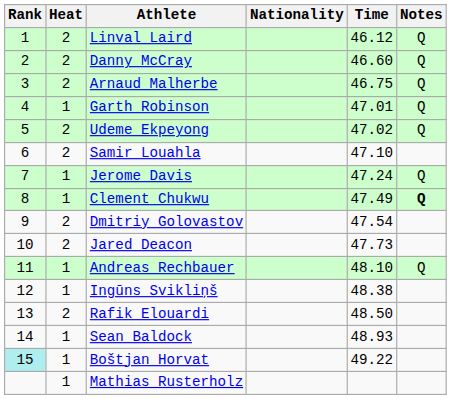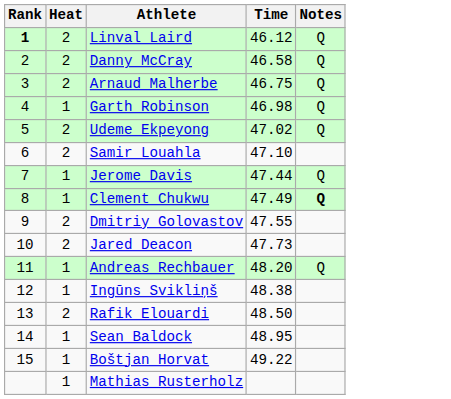 <table class="wikitable sortable" style="text-align:center;font-size:95%">
 <tr>
 <th>Rank</th>
 <th>Heat</th>
 <th>Athlete</th>
-<th>Nationality</th>
 <th>Time</th>
 <th>Notes</th>
 </tr>
 <tr bgcolor=ccffcc>
-<td>1</td>
+<td><strong>1</strong></td>
 <td>2</td>
 <td align="left"><a href='#'>Linval Laird</a></td>
-<td align=left></td>
 <td>46.12</td>
 <td>Q</td>
 </tr>
 <tr bgcolor=ccffcc>
 <td>2</td>
 <td>2</td>
 <td align="left"><a href='#'>Danny McCray</a></td>
-<td align=left></td>
-<td>46.60</td>
+<td>46.58</td>
 <td>Q</td>
 </tr>
 <tr bgcolor=ccffcc>
 <td>3</td>
 <td>2</td>
 <td align="left"><a href='#'>Arnaud Malherbe</a></td>
-<td align=left></td>
 <td>46.75</td>
 <td>Q</td>
 </tr>
 <tr bgcolor=ccffcc>
 <td>4</td>
 <td>1</td>
 <td align="left"><a href='#'>Garth Robinson</a></td>
-<td align=left></td>
-<td>47.01</td>
+<td>46.98</td>
 <td>Q</td>
 </tr>
 <tr bgcolor=ccffcc>
 <td>5</td>
 <td>2</td>
 <td align="left"><a href='#'>Udeme Ekpeyong</a></td>
-<td align=left></td>
 <td>47.02</td>
 <td>Q</td>
 </tr>
 <tr>
 <td>6</td>
 <td>2</td>
 <td align="left"><a href='#'>Samir Louahla</a></td>
-<td align=left></td>
 <td>47.10</td>
 <td></td>
 </tr>
 <tr bgcolor=ccffcc>
 <td>7</td>
 <td>1</td>
 <td align="left"><a href='#'>Jerome Davis</a></td>
-<td align=left></td>
-<td>47.24</td>
+<td>47.44</td>
 <td>Q</td>
 </tr>
 <tr bgcolor=ccffcc>
 <td>8</td>
 <td>1</td>
 <td align="left"><a href='#'>Clement Chukwu</a></td>
-<td align=left></td>
 <td>47.49</td>
 <td><strong>Q</strong></td>
 </tr>
 <tr>
 <td>9</td>
 <td>2</td>
 <td align="left"><a href='#'>Dmitriy Golovastov</a></td>
-<td align=left></td>
-<td>47.54</td>
+<td>47.55</td>
 <td></td>
 </tr>
 <tr>
 <td>10</td>
 <td>2</td>
 <td align="left"><a href='#'>Jared Deacon</a></td>
-<td align=left></td>
 <td>47.73</td>
 <td></td>
 </tr>
 <tr bgcolor=ccffcc>
 <td>11</td>
 <td>1</td>
 <td align="left"><a href='#'>Andreas Rechbauer</a></td>
-<td align=left></td>
-<td>48.10</td>
+<td>48.20</td>
 <td>Q</td>
 </tr>
 <tr>
 <td>12</td>
 <td>1</td>
 <td align="left"><a href='#'>Ingūns Svikliņš</a></td>
-<td align=left></td>
 <td>48.38</td>
 <td></td>
 </tr>
 <tr>
 <td>13</td>
 <td>2</td>
 <td align="left"><a href='#'>Rafik Elouardi</a></td>
-<td align=left></td>
 <td>48.50</td>
 <td></td>
 </tr>
 <tr>
 <td>14</td>
 <td>1</td>
 <td align="left"><a href='#'>Sean Baldock</a></td>
-<td align=left></td>
-<td>48.93</td>
+<td>48.95</td>
 <td></td>
 </tr>
 <tr>
-<td style="background: paleturquoise;">15</td>
+<td>15</td>
 <td>1</td>
 <td align="left"><a href='#'>Boštjan Horvat</a></td>
-<td align=left></td>
 <td>49.22</td>
 <td></td>
 </tr>
 <tr>
 <td></td>
 <td>1</td>
 <td align="left"><a href='#'>Mathias Rusterholz</a></td>
-<td align=left></td>
 <td></td>
 <td></td>
 </tr>
 </table>
